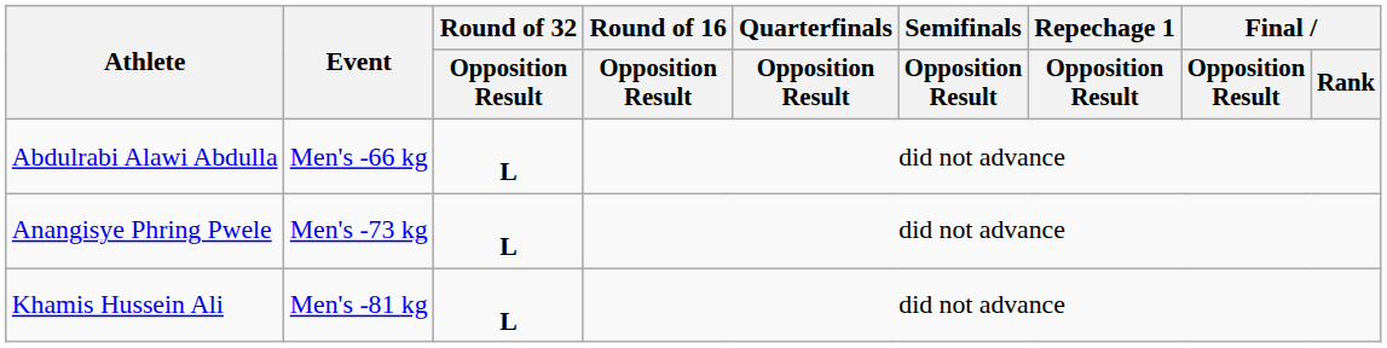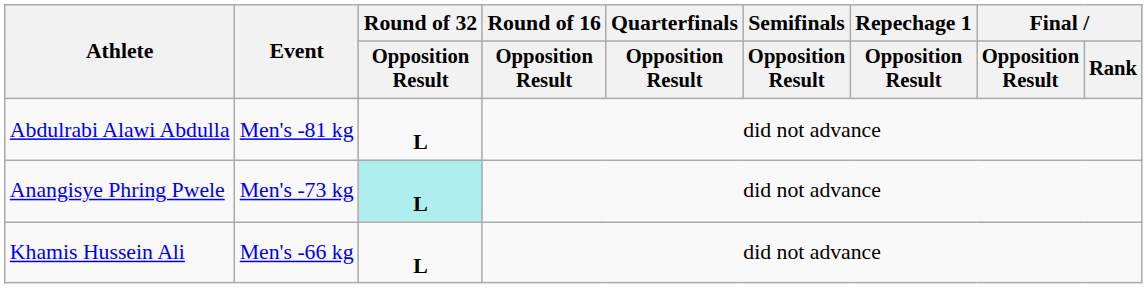 <table class="wikitable" style="font-size:90%">
 <tr>
 <th rowspan="2">Athlete</th>
 <th rowspan="2">Event</th>
 <th>Round of 32</th>
 <th>Round of 16</th>
 <th>Quarterfinals</th>
 <th>Semifinals</th>
 <th>Repechage 1</th>
 <th colspan=2>Final / </th>
 </tr>
 <tr style="font-size:95%">
 <th>Opposition<br>Result</th>
 <th>Opposition<br>Result</th>
 <th>Opposition<br>Result</th>
 <th>Opposition<br>Result</th>
 <th>Opposition<br>Result</th>
 <th>Opposition<br>Result</th>
 <th>Rank</th>
 </tr>
 <tr align=center>
 <td align=left><a href='#'>Abdulrabi Alawi Abdulla</a></td>
-<td><a href='#'>Men's -66 kg</a></td>
+<td><a href='#'>Men's -81 kg</a></td>
 <td><br><strong>L</strong></td>
 <td colspan=6>did not advance</td>
 </tr>
 <tr align=center>
 <td align=left><a href='#'>Anangisye Phring Pwele</a></td>
 <td><a href='#'>Men's -73 kg</a></td>
-<td><br><strong>L</strong></td>
+<td style="background: paleturquoise;"><br><strong>L</strong></td>
 <td colspan=6>did not advance</td>
 </tr>
 <tr align=center>
 <td align=left><a href='#'>Khamis Hussein Ali</a></td>
-<td><a href='#'>Men's -81 kg</a></td>
+<td><a href='#'>Men's -66 kg</a></td>
 <td><br><strong>L</strong></td>
 <td colspan=6>did not advance</td>
 </tr>
 </table>
